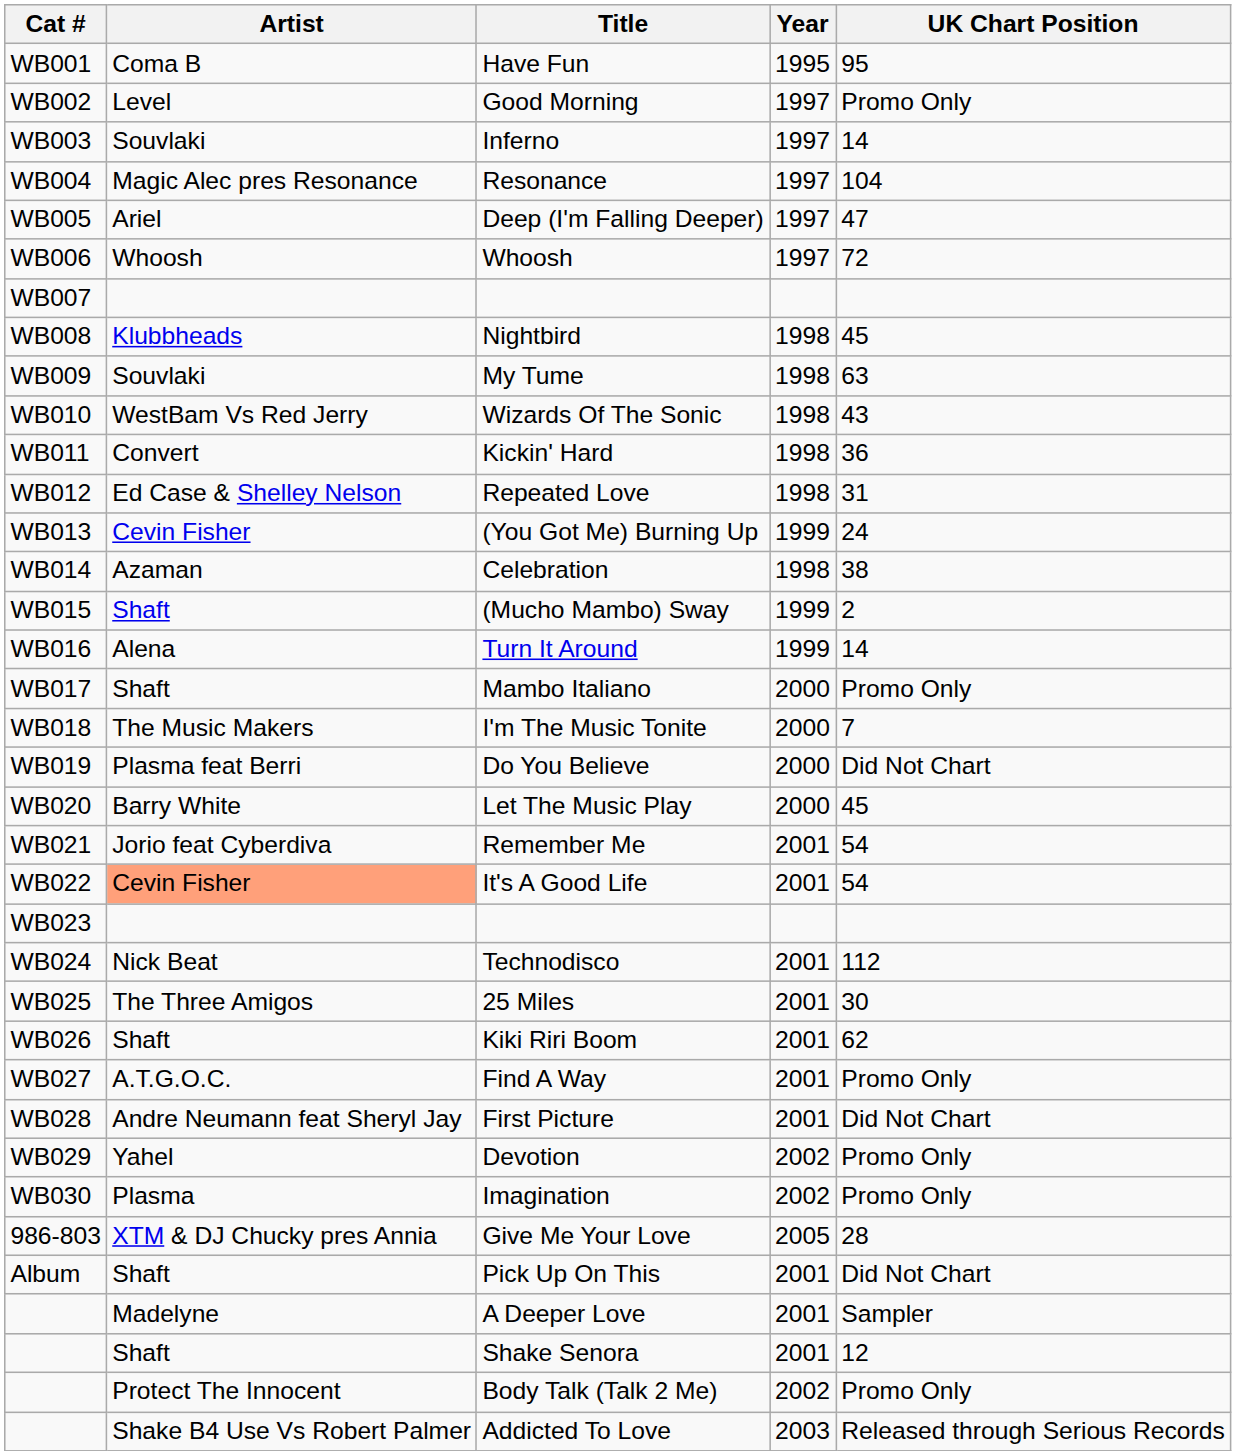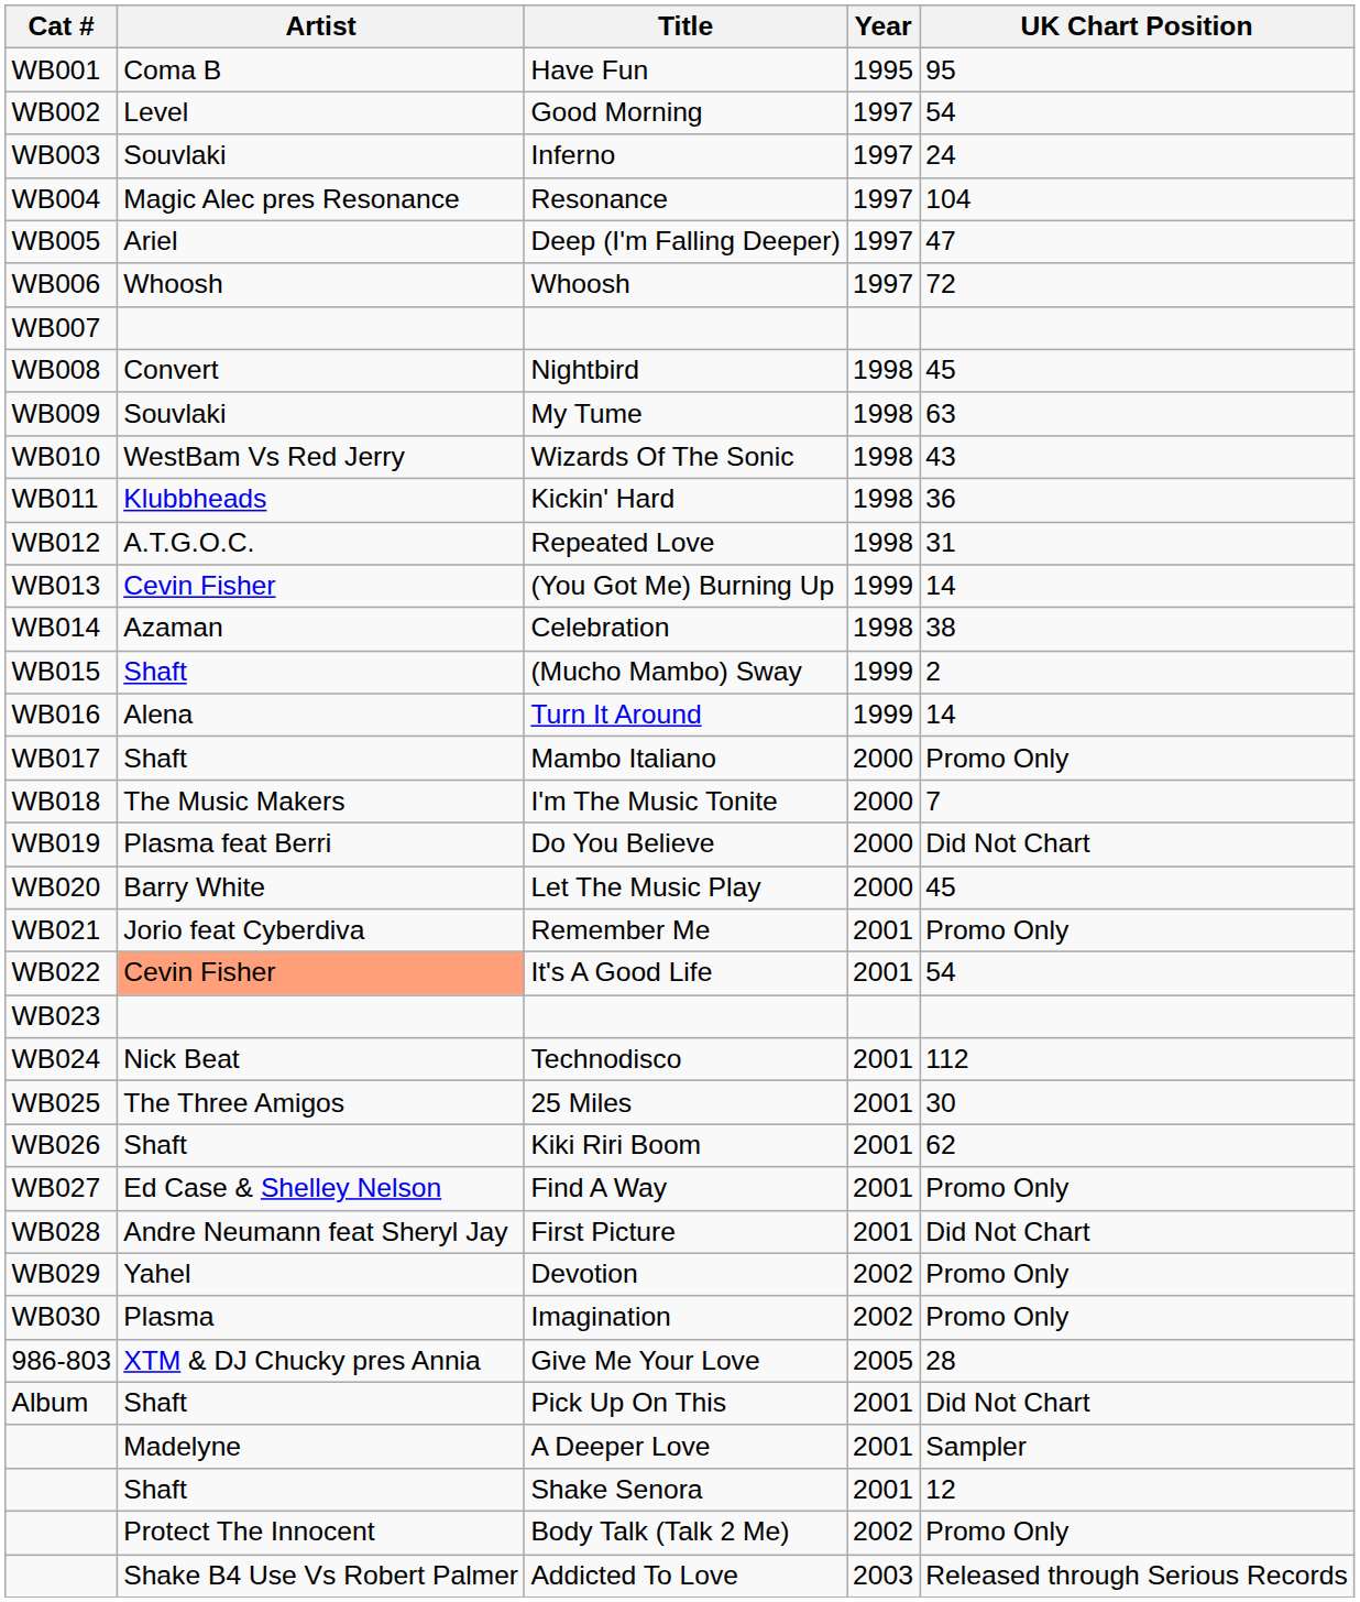 <table class="wikitable">
 <tr>
 <th>Cat #</th>
 <th>Artist</th>
 <th>Title</th>
 <th>Year</th>
 <th>UK Chart Position</th>
 </tr>
 <tr>
 <td>WB001</td>
 <td>Coma B</td>
 <td>Have Fun</td>
 <td>1995</td>
 <td>95</td>
 </tr>
 <tr>
 <td>WB002</td>
 <td>Level</td>
 <td>Good Morning</td>
 <td>1997</td>
-<td>Promo Only</td>
+<td>54</td>
 </tr>
 <tr>
 <td>WB003</td>
 <td>Souvlaki</td>
 <td>Inferno</td>
 <td>1997</td>
-<td>14</td>
+<td>24</td>
 </tr>
 <tr>
 <td>WB004</td>
 <td>Magic Alec pres Resonance</td>
 <td>Resonance</td>
 <td>1997</td>
 <td>104</td>
 </tr>
 <tr>
 <td>WB005</td>
 <td>Ariel</td>
 <td>Deep (I'm Falling Deeper)</td>
 <td>1997</td>
 <td>47</td>
 </tr>
 <tr>
 <td>WB006</td>
 <td>Whoosh</td>
 <td>Whoosh</td>
 <td>1997</td>
 <td>72</td>
 </tr>
 <tr>
 <td>WB007</td>
 <td></td>
 <td></td>
 <td></td>
 <td></td>
 </tr>
 <tr>
 <td>WB008</td>
-<td><a href='#'>Klubbheads</a></td>
+<td>Convert</td>
 <td>Nightbird</td>
 <td>1998</td>
 <td>45</td>
 </tr>
 <tr>
 <td>WB009</td>
 <td>Souvlaki</td>
 <td>My Tume</td>
 <td>1998</td>
 <td>63</td>
 </tr>
 <tr>
 <td>WB010</td>
 <td>WestBam Vs Red Jerry</td>
 <td>Wizards Of The Sonic</td>
 <td>1998</td>
 <td>43</td>
 </tr>
 <tr>
 <td>WB011</td>
-<td>Convert</td>
+<td><a href='#'>Klubbheads</a></td>
 <td>Kickin' Hard</td>
 <td>1998</td>
 <td>36</td>
 </tr>
 <tr>
 <td>WB012</td>
-<td>Ed Case & <a href='#'>Shelley Nelson</a></td>
+<td>A.T.G.O.C.</td>
 <td>Repeated Love</td>
 <td>1998</td>
 <td>31</td>
 </tr>
 <tr>
 <td>WB013</td>
 <td><a href='#'>Cevin Fisher</a></td>
 <td>(You Got Me) Burning Up</td>
 <td>1999</td>
-<td>24</td>
+<td>14</td>
 </tr>
 <tr>
 <td>WB014</td>
 <td>Azaman</td>
 <td>Celebration</td>
 <td>1998</td>
 <td>38</td>
 </tr>
 <tr>
 <td>WB015</td>
 <td><a href='#'>Shaft</a></td>
 <td>(Mucho Mambo) Sway</td>
 <td>1999</td>
 <td>2</td>
 </tr>
 <tr>
 <td>WB016</td>
 <td>Alena</td>
 <td><a href='#'>Turn It Around</a></td>
 <td>1999</td>
 <td>14</td>
 </tr>
 <tr>
 <td>WB017</td>
 <td>Shaft</td>
 <td>Mambo Italiano</td>
 <td>2000</td>
 <td>Promo Only</td>
 </tr>
 <tr>
 <td>WB018</td>
 <td>The Music Makers</td>
 <td>I'm The Music Tonite</td>
 <td>2000</td>
 <td>7</td>
 </tr>
 <tr>
 <td>WB019</td>
 <td>Plasma feat Berri</td>
 <td>Do You Believe</td>
 <td>2000</td>
 <td>Did Not Chart</td>
 </tr>
 <tr>
 <td>WB020</td>
 <td>Barry White</td>
 <td>Let The Music Play</td>
 <td>2000</td>
 <td>45</td>
 </tr>
 <tr>
 <td>WB021</td>
 <td>Jorio feat Cyberdiva</td>
 <td>Remember Me</td>
 <td>2001</td>
-<td>54</td>
+<td>Promo Only</td>
 </tr>
 <tr>
 <td>WB022</td>
 <td style="background: lightsalmon;">Cevin Fisher</td>
 <td>It's A Good Life</td>
 <td>2001</td>
 <td>54</td>
 </tr>
 <tr>
 <td>WB023</td>
 <td></td>
 <td></td>
 <td></td>
 <td></td>
 </tr>
 <tr>
 <td>WB024</td>
 <td>Nick Beat</td>
 <td>Technodisco</td>
 <td>2001</td>
 <td>112</td>
 </tr>
 <tr>
 <td>WB025</td>
 <td>The Three Amigos</td>
 <td>25 Miles</td>
 <td>2001</td>
 <td>30</td>
 </tr>
 <tr>
 <td>WB026</td>
 <td>Shaft</td>
 <td>Kiki Riri Boom</td>
 <td>2001</td>
 <td>62</td>
 </tr>
 <tr>
 <td>WB027</td>
-<td>A.T.G.O.C.</td>
+<td>Ed Case & <a href='#'>Shelley Nelson</a></td>
 <td>Find A Way</td>
 <td>2001</td>
 <td>Promo Only</td>
 </tr>
 <tr>
 <td>WB028</td>
 <td>Andre Neumann feat Sheryl Jay</td>
 <td>First Picture</td>
 <td>2001</td>
 <td>Did Not Chart</td>
 </tr>
 <tr>
 <td>WB029</td>
 <td>Yahel</td>
 <td>Devotion</td>
 <td>2002</td>
 <td>Promo Only</td>
 </tr>
 <tr>
 <td>WB030</td>
 <td>Plasma</td>
 <td>Imagination</td>
 <td>2002</td>
 <td>Promo Only</td>
 </tr>
 <tr>
 <td>986-803</td>
 <td><a href='#'>XTM</a> & DJ Chucky pres Annia</td>
 <td>Give Me Your Love</td>
 <td>2005</td>
 <td>28</td>
 </tr>
 <tr>
 <td>Album</td>
 <td>Shaft</td>
 <td>Pick Up On This</td>
 <td>2001</td>
 <td>Did Not Chart</td>
 </tr>
 <tr>
 <td></td>
 <td>Madelyne</td>
 <td>A Deeper Love</td>
 <td>2001</td>
 <td>Sampler</td>
 </tr>
 <tr>
 <td></td>
 <td>Shaft</td>
 <td>Shake Senora</td>
 <td>2001</td>
 <td>12</td>
 </tr>
 <tr>
 <td></td>
 <td>Protect The Innocent</td>
 <td>Body Talk (Talk 2 Me)</td>
 <td>2002</td>
 <td>Promo Only</td>
 </tr>
 <tr>
 <td></td>
 <td>Shake B4 Use Vs Robert Palmer</td>
 <td>Addicted To Love</td>
 <td>2003</td>
 <td>Released through Serious Records</td>
 </tr>
 </table>
